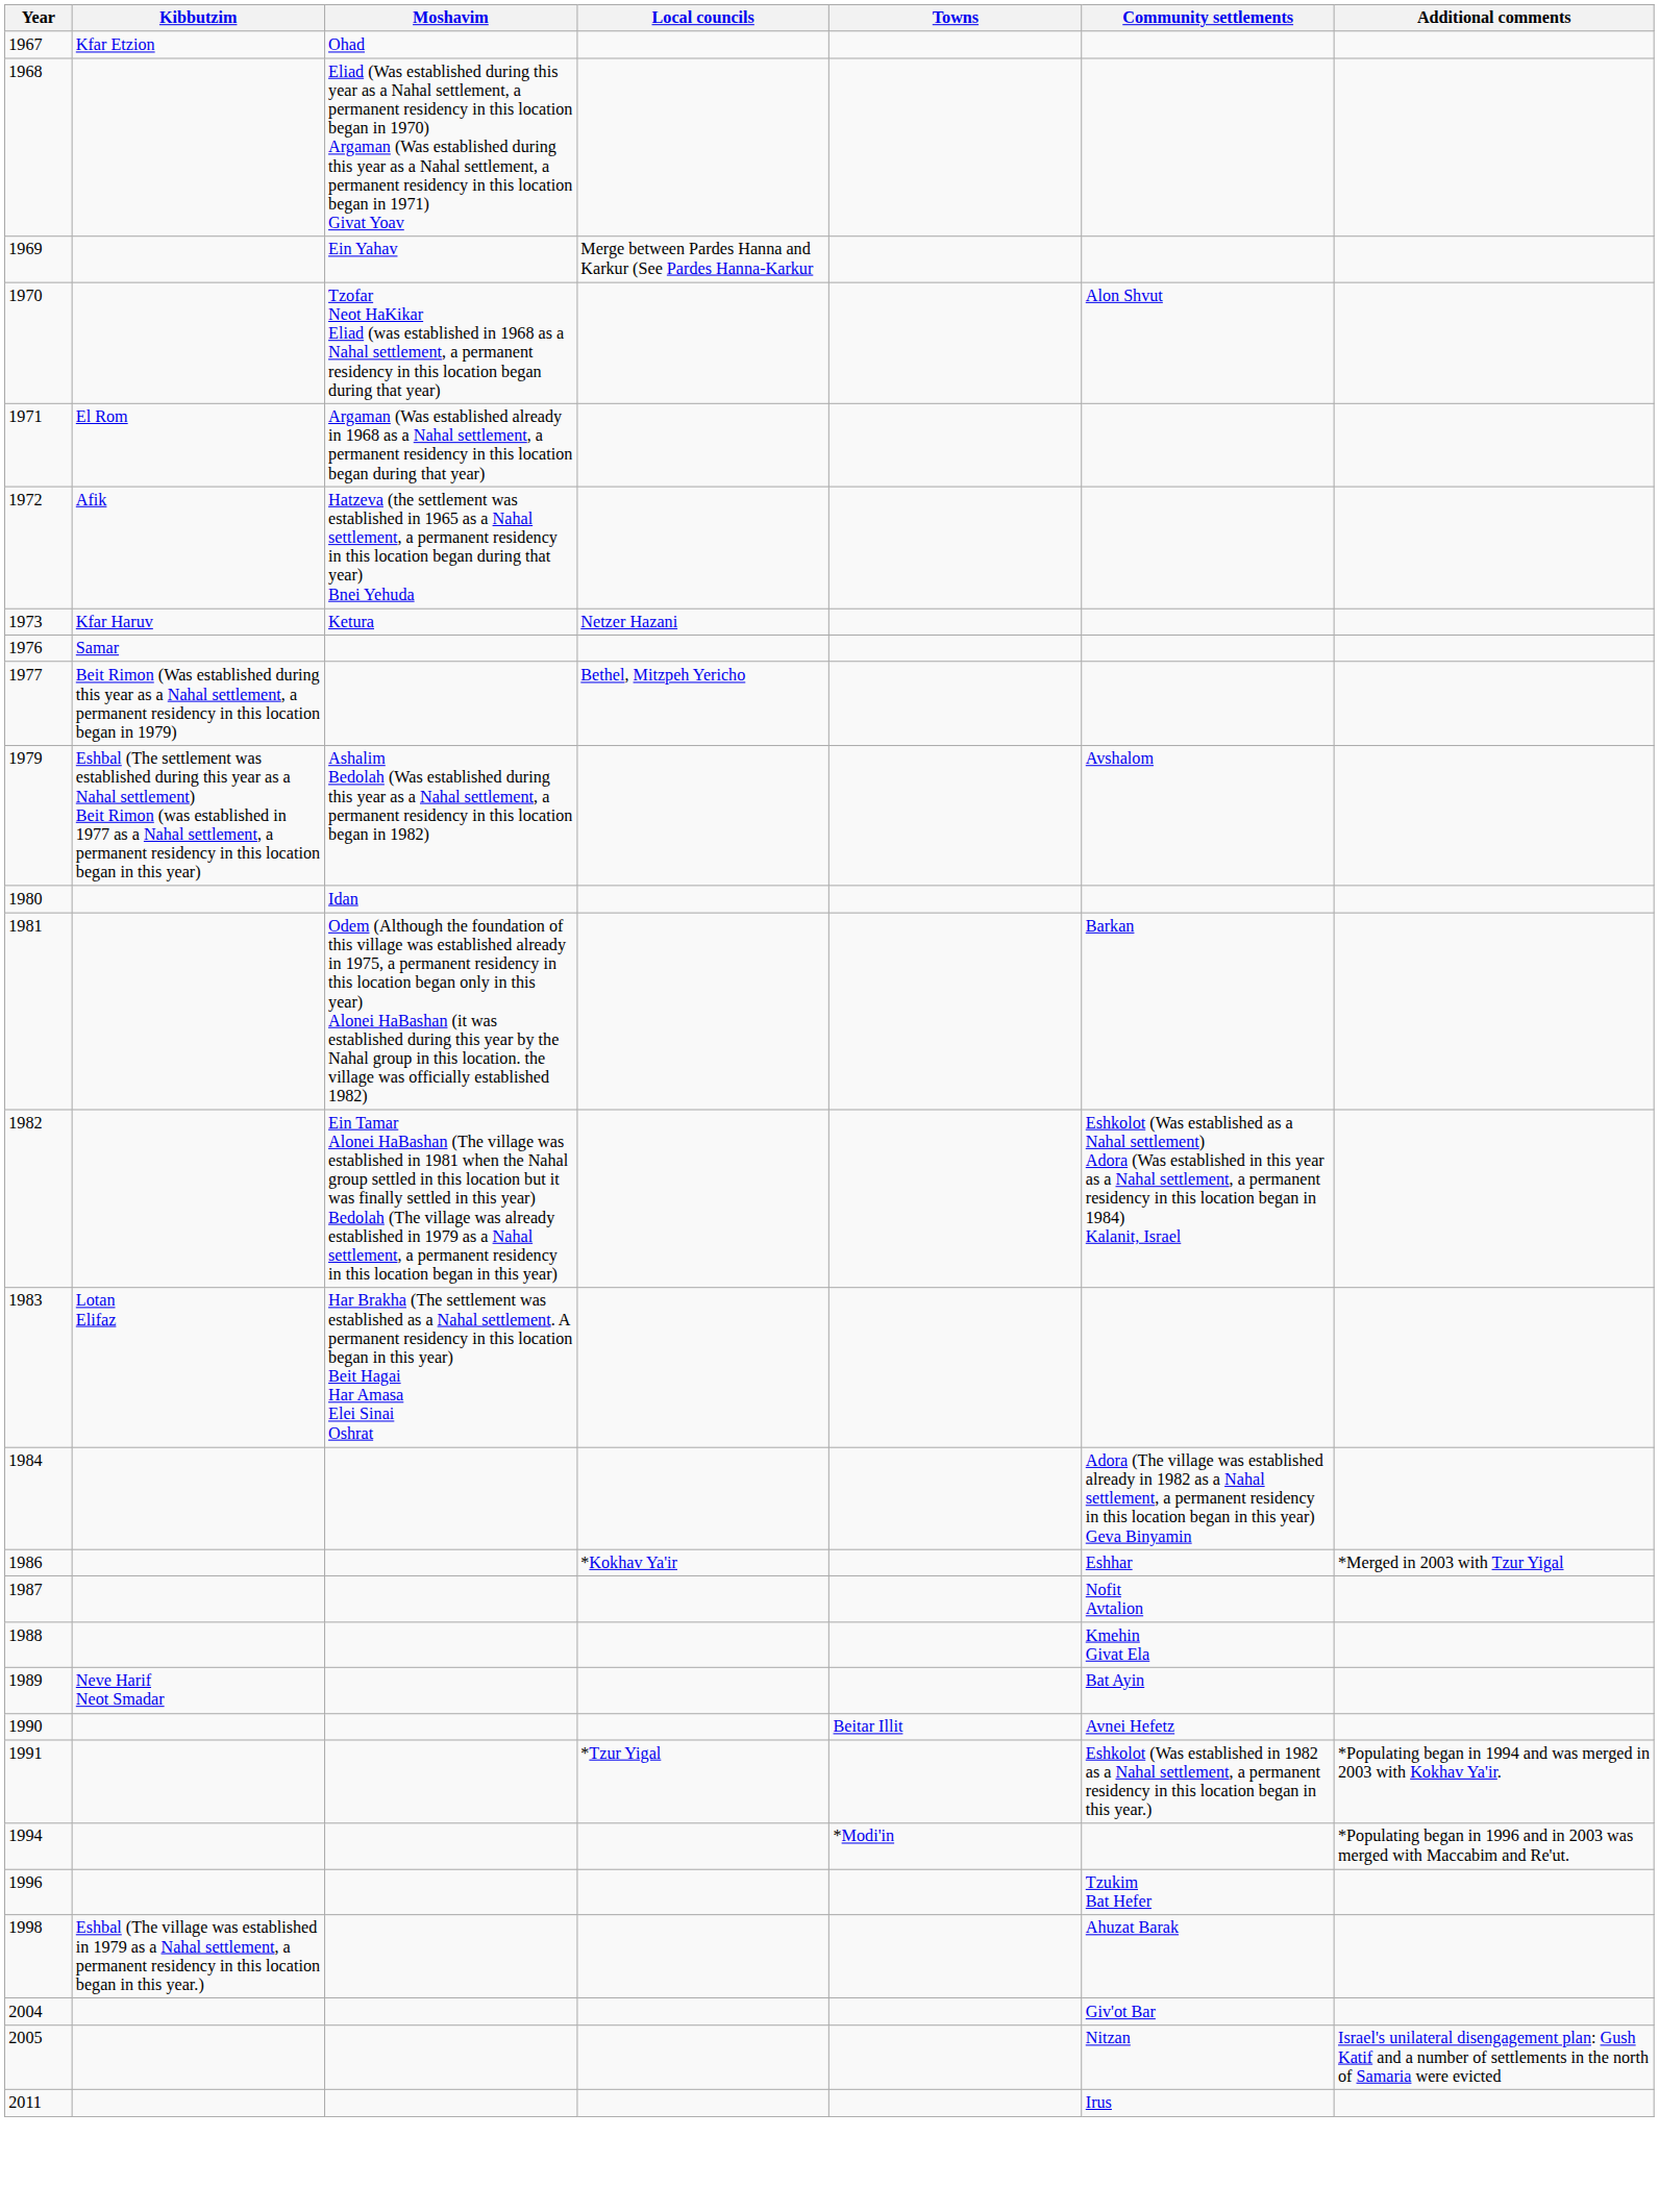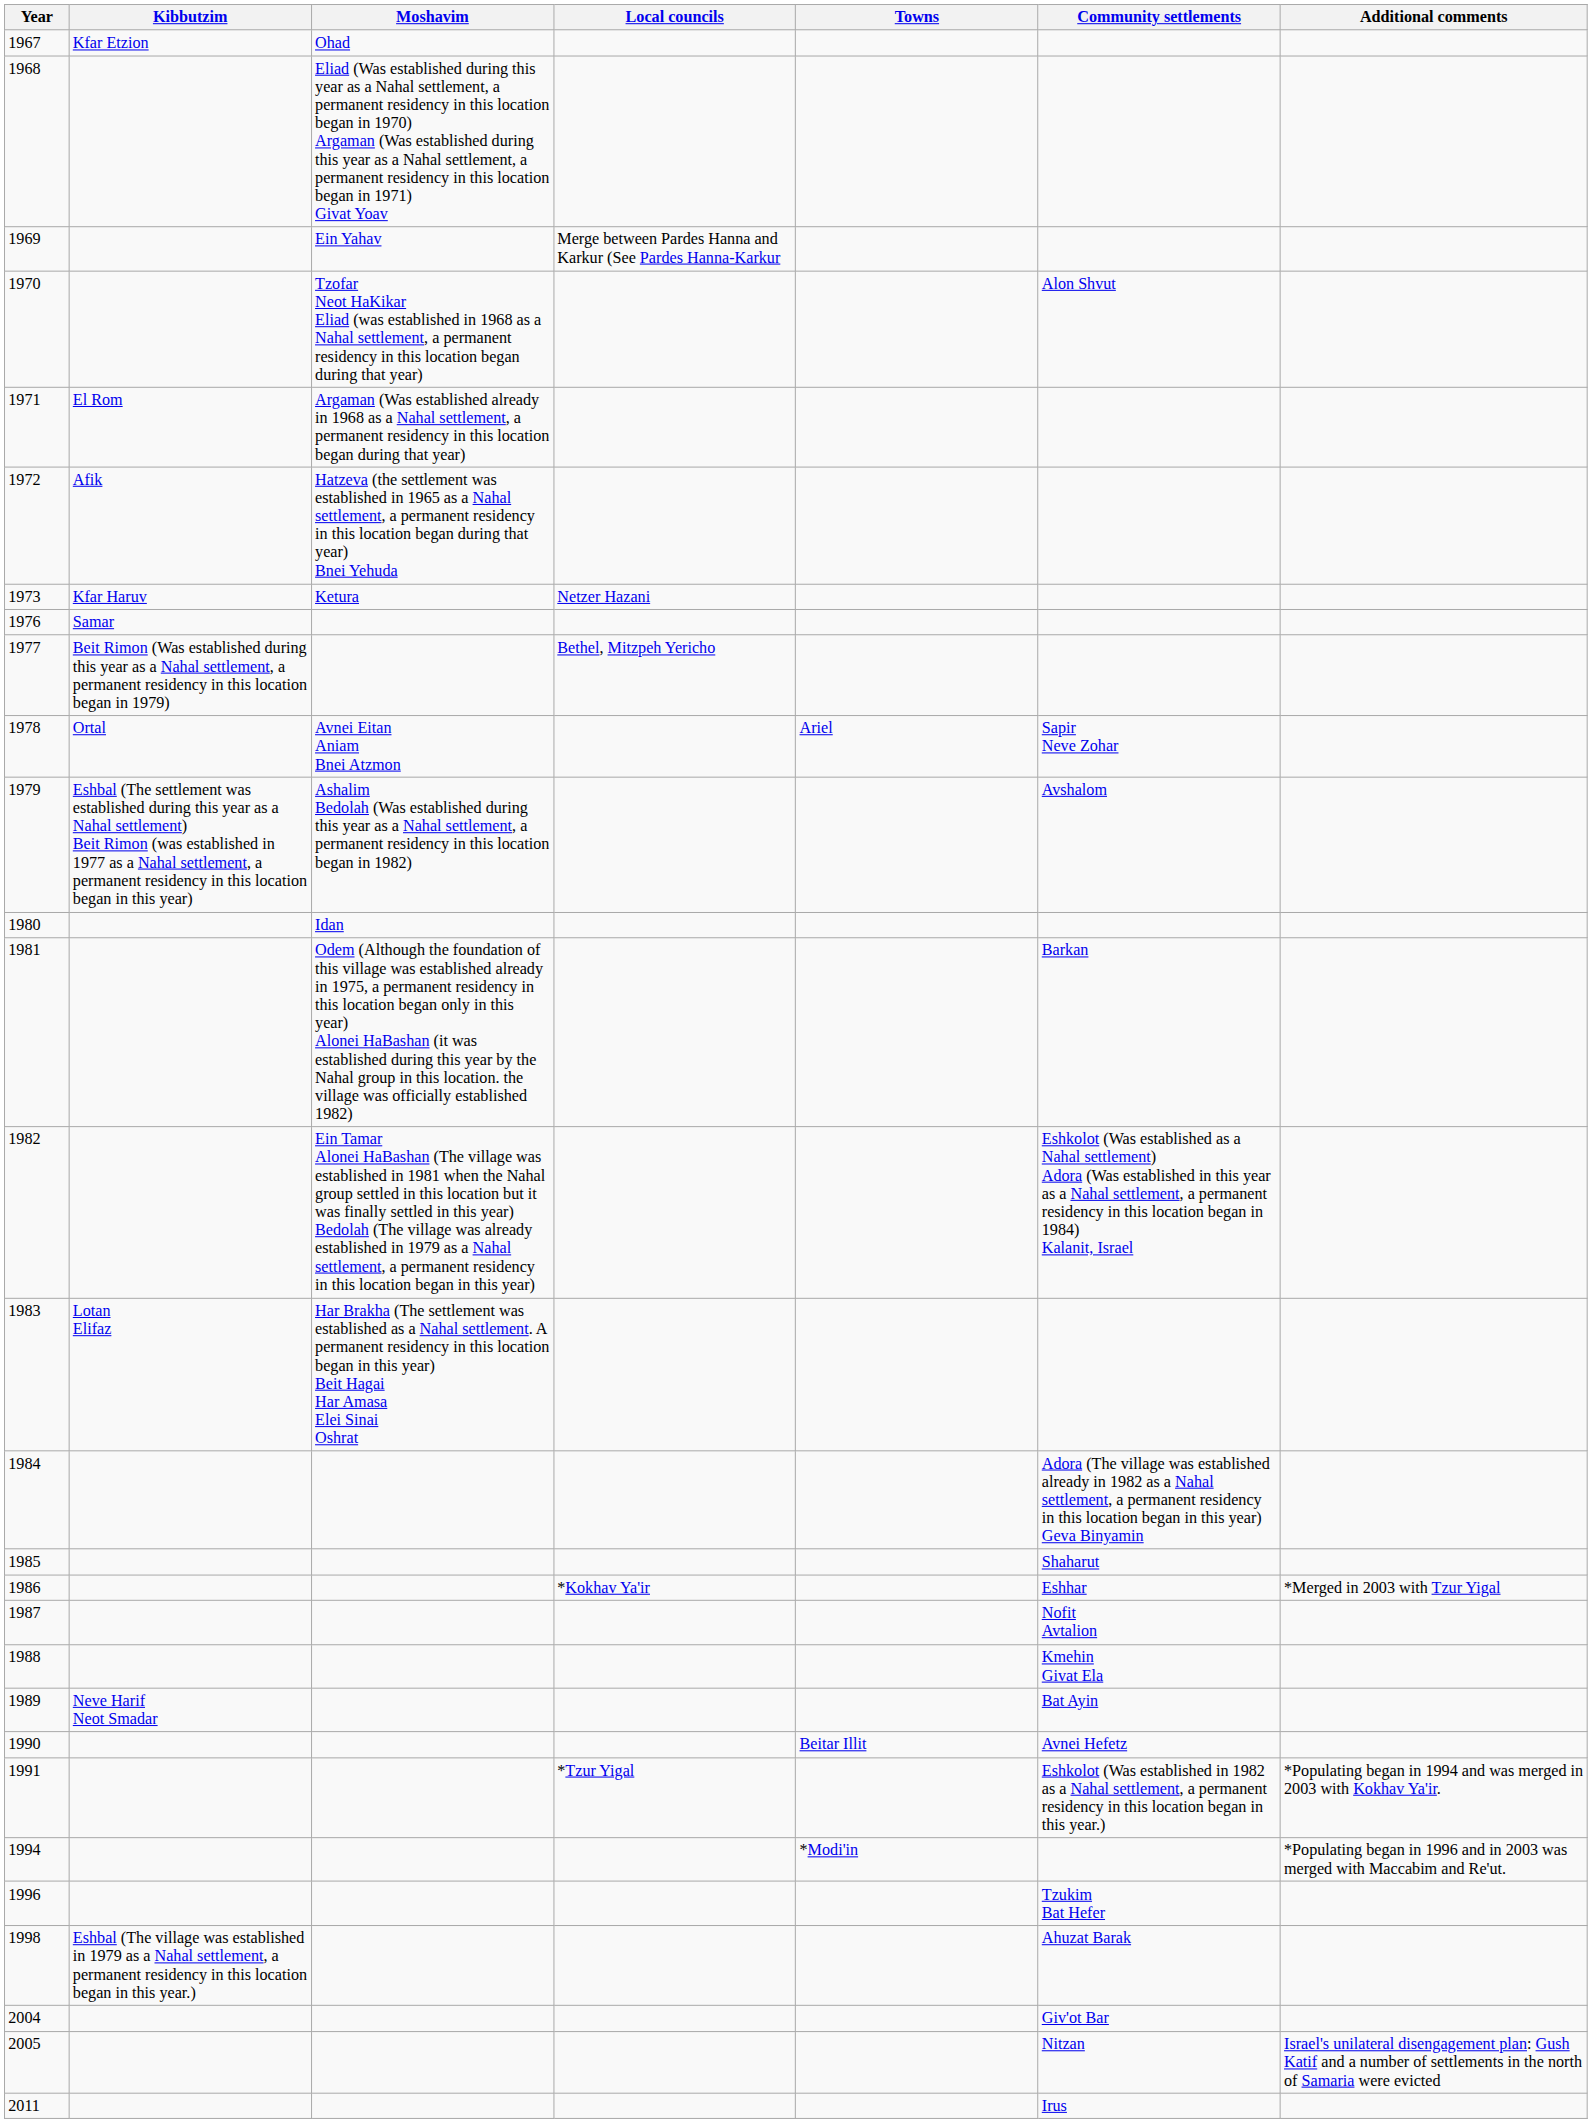 <table class="wikitable">
 <tr valign="top">
 <th width="4%">Year</th>
 <th width="15%"><a href='#'>Kibbutzim</a></th>
 <th width="15%"><a href='#'>Moshavim</a></th>
 <th width="15%"><a href='#'>Local councils</a></th>
 <th width="15%"><a href='#'>Towns</a></th>
 <th width="15%"><a href='#'>Community settlements</a></th>
 <th width="19%">Additional comments</th>
 </tr>
 <tr valign="top">
 <td>1967</td>
 <td><a href='#'>Kfar Etzion</a></td>
 <td><a href='#'>Ohad</a></td>
 <td> </td>
 <td> </td>
 <td> </td>
 <td> </td>
 </tr>
 <tr valign="top">
 <td>1968</td>
 <td> </td>
 <td><a href='#'>Eliad</a> (Was established during this year as a Nahal settlement, a permanent residency in this location began in 1970) <br> <a href='#'>Argaman</a> (Was established during this year as a Nahal settlement, a permanent residency in this location began in 1971) <br> <a href='#'>Givat Yoav</a></td>
 <td> </td>
 <td> </td>
 <td> </td>
 <td> </td>
 </tr>
 <tr valign="top">
 <td>1969</td>
 <td> </td>
 <td><a href='#'>Ein Yahav</a></td>
 <td>Merge between Pardes Hanna and Karkur (See <a href='#'>Pardes Hanna-Karkur</a></td>
 <td> </td>
 <td> </td>
 <td> </td>
 </tr>
 <tr valign="top">
 <td>1970</td>
 <td> </td>
 <td><a href='#'>Tzofar</a> <br> <a href='#'>Neot HaKikar</a> <br><a href='#'>Eliad</a> (was established in 1968 as a <a href='#'>Nahal settlement</a>, a permanent residency in this location began during that year)</td>
 <td> </td>
 <td> </td>
 <td><a href='#'>Alon Shvut</a></td>
 <td> </td>
 </tr>
 <tr valign="top">
 <td>1971</td>
 <td><a href='#'>El Rom</a></td>
 <td><a href='#'>Argaman</a> (Was established already in 1968 as a <a href='#'>Nahal settlement</a>, a permanent residency in this location began during that year)</td>
 <td> </td>
 <td> </td>
 <td> </td>
 <td></td>
 </tr>
 <tr valign="top">
 <td>1972</td>
 <td><a href='#'>Afik</a></td>
 <td><a href='#'>Hatzeva</a> (the settlement was established in 1965 as a <a href='#'>Nahal settlement</a>, a permanent residency in this location began during that year) <br> <a href='#'>Bnei Yehuda</a></td>
 <td> </td>
 <td> </td>
 <td> </td>
 <td> </td>
 </tr>
 <tr valign="top">
 <td>1973</td>
 <td><a href='#'>Kfar Haruv</a></td>
 <td><a href='#'>Ketura</a></td>
 <td><a href='#'>Netzer Hazani</a></td>
 <td> </td>
 <td> </td>
 <td> </td>
 </tr>
 <tr valign="top">
 <td>1976</td>
 <td><a href='#'>Samar</a></td>
 <td> </td>
 <td> </td>
 <td> </td>
 <td> </td>
 <td> </td>
 </tr>
 <tr valign="top">
 <td>1977</td>
 <td><a href='#'>Beit Rimon</a> (Was established during this year as a <a href='#'>Nahal settlement</a>, a permanent residency in this location began in 1979)</td>
 <td> </td>
 <td><a href='#'>Bethel</a>, <a href='#'>Mitzpeh Yericho</a></td>
 <td> </td>
 <td> </td>
 <td> </td>
 </tr>
 <tr valign="top">
+<td>1978</td>
+<td><a href='#'>Ortal</a></td>
+<td><a href='#'>Avnei Eitan</a> <br> <a href='#'>Aniam</a> <br> <a href='#'>Bnei Atzmon</a></td>
+<td> </td>
+<td><a href='#'>Ariel</a></td>
+<td><a href='#'>Sapir</a> <br> <a href='#'>Neve Zohar</a></td>
+<td> </td>
+</tr>
+<tr valign="top">
 <td>1979</td>
 <td><a href='#'>Eshbal</a> (The settlement was established during this year as a <a href='#'>Nahal settlement</a>) <br> <a href='#'>Beit Rimon</a> (was established in 1977 as a <a href='#'>Nahal settlement</a>, a permanent residency in this location began in this year)</td>
 <td><a href='#'>Ashalim</a> <br> <a href='#'>Bedolah</a> (Was established during this year as a <a href='#'>Nahal settlement</a>, a permanent residency in this location began in 1982)</td>
 <td> </td>
 <td> </td>
 <td><a href='#'>Avshalom</a></td>
 <td> </td>
 </tr>
 <tr valign="top">
 <td>1980</td>
 <td> </td>
 <td><a href='#'>Idan</a></td>
 <td> </td>
 <td> </td>
 <td> </td>
 <td> </td>
 </tr>
 <tr valign="top">
 <td>1981</td>
 <td> </td>
 <td><a href='#'>Odem</a> (Although the foundation of this village was established already in 1975, a permanent residency in this location began only in this year) <br> <a href='#'>Alonei HaBashan</a> (it was established during this year by the Nahal group in this location. the village was officially established 1982)</td>
 <td> </td>
 <td> </td>
 <td><a href='#'>Barkan</a></td>
 <td> </td>
 </tr>
 <tr valign="top">
 <td>1982</td>
 <td> </td>
 <td><a href='#'>Ein Tamar</a> <br> <a href='#'>Alonei HaBashan</a> (The village was established in 1981 when the Nahal group settled in this location but it was finally settled in this year) <br> <a href='#'>Bedolah</a> (The village was already established in 1979 as a <a href='#'>Nahal settlement</a>, a permanent residency in this location began in this year)</td>
 <td> </td>
 <td> </td>
 <td><a href='#'>Eshkolot</a> (Was established as a <a href='#'>Nahal settlement</a>) <br> <a href='#'>Adora</a> (Was established in this year as a <a href='#'>Nahal settlement</a>, a permanent residency in this location began in 1984) <br> <a href='#'>Kalanit, Israel</a></td>
 <td></td>
 </tr>
 <tr valign="top">
 <td>1983</td>
 <td><a href='#'>Lotan</a> <br> <a href='#'>Elifaz</a></td>
 <td><a href='#'>Har Brakha</a> (The settlement was established as a <a href='#'>Nahal settlement</a>. A permanent residency in this location began in this year) <br> <a href='#'>Beit Hagai</a> <br> <a href='#'>Har Amasa</a> <br> <a href='#'>Elei Sinai</a> <br> <a href='#'>Oshrat</a></td>
 <td> </td>
 <td> </td>
 <td> </td>
 <td> </td>
 </tr>
 <tr valign="top">
 <td>1984</td>
 <td> </td>
 <td> </td>
 <td> </td>
 <td> </td>
 <td><a href='#'>Adora</a> (The village was established already in 1982 as a <a href='#'>Nahal settlement</a>, a permanent residency in this location began in this year) <br> <a href='#'>Geva Binyamin</a></td>
+<td> </td>
+</tr>
+<tr valign="top">
+<td>1985</td>
+<td> </td>
+<td> </td>
+<td> </td>
+<td> </td>
+<td><a href='#'>Shaharut</a></td>
 <td> </td>
 </tr>
 <tr valign="top">
 <td>1986</td>
 <td> </td>
 <td> </td>
 <td>*<a href='#'>Kokhav Ya'ir</a></td>
 <td> </td>
 <td><a href='#'>Eshhar</a></td>
 <td>*Merged in 2003 with <a href='#'>Tzur Yigal</a></td>
 </tr>
 <tr valign="top">
 <td>1987</td>
 <td> </td>
 <td> </td>
 <td> </td>
 <td> </td>
 <td><a href='#'>Nofit</a> <br> <a href='#'>Avtalion</a></td>
 <td> </td>
 </tr>
 <tr valign="top">
 <td>1988</td>
 <td> </td>
 <td> </td>
 <td> </td>
 <td> </td>
 <td><a href='#'>Kmehin</a> <br> <a href='#'>Givat Ela</a></td>
 <td> </td>
 </tr>
 <tr valign="top">
 <td>1989</td>
 <td><a href='#'>Neve Harif</a><br> <a href='#'>Neot Smadar</a></td>
 <td> </td>
 <td> </td>
 <td> </td>
 <td><a href='#'>Bat Ayin</a></td>
 <td> </td>
 </tr>
 <tr valign="top">
 <td>1990</td>
 <td> </td>
 <td> </td>
 <td> </td>
 <td><a href='#'>Beitar Illit</a></td>
 <td><a href='#'>Avnei Hefetz</a></td>
 <td> </td>
 </tr>
 <tr valign="top">
 <td>1991</td>
 <td> </td>
 <td> </td>
 <td>*<a href='#'>Tzur Yigal</a></td>
 <td> </td>
 <td><a href='#'>Eshkolot</a>  (Was established in 1982 as a <a href='#'>Nahal settlement</a>, a permanent residency in this location began in this year.)</td>
 <td>*Populating began in 1994 and was merged in 2003 with <a href='#'>Kokhav Ya'ir</a>.</td>
 </tr>
 <tr valign="top">
 <td>1994</td>
 <td> </td>
 <td> </td>
 <td> </td>
 <td>*<a href='#'>Modi'in</a></td>
 <td> </td>
 <td>*Populating began in 1996 and in 2003 was merged with Maccabim and Re'ut.</td>
 </tr>
 <tr valign="top">
 <td>1996</td>
 <td> </td>
 <td> </td>
 <td> </td>
 <td> </td>
 <td><a href='#'>Tzukim</a> <br> <a href='#'>Bat Hefer</a></td>
 <td> </td>
 </tr>
 <tr valign="top">
 <td>1998</td>
 <td><a href='#'>Eshbal</a> (The village was established in 1979 as a <a href='#'>Nahal settlement</a>, a permanent residency in this location began in this year.)</td>
 <td> </td>
 <td> </td>
 <td> </td>
 <td><a href='#'>Ahuzat Barak</a></td>
 <td> </td>
 </tr>
 <tr valign="top">
 <td>2004</td>
 <td> </td>
 <td> </td>
 <td> </td>
 <td> </td>
 <td><a href='#'>Giv'ot Bar</a></td>
 <td> </td>
 </tr>
 <tr valign="top">
 <td>2005</td>
 <td> </td>
 <td> </td>
 <td> </td>
 <td> </td>
 <td><a href='#'>Nitzan</a></td>
 <td><a href='#'>Israel's unilateral disengagement plan</a>: <a href='#'>Gush Katif</a> and a number of settlements in the north of <a href='#'>Samaria</a> were evicted</td>
 </tr>
 <tr valign="top">
 <td>2011</td>
 <td> </td>
 <td> </td>
 <td> </td>
 <td> </td>
 <td><a href='#'>Irus</a></td>
 <td></td>
 </tr>
 </table>
